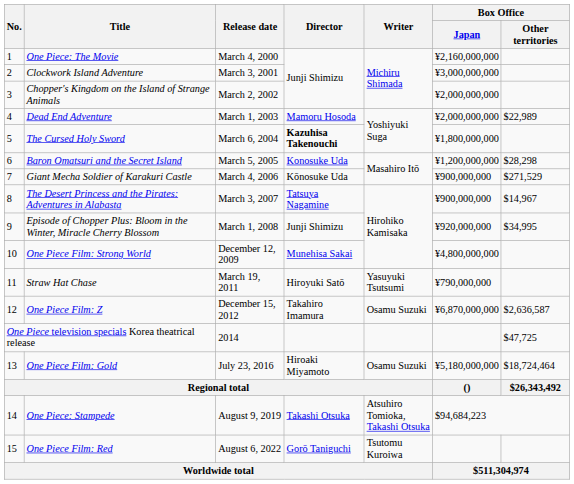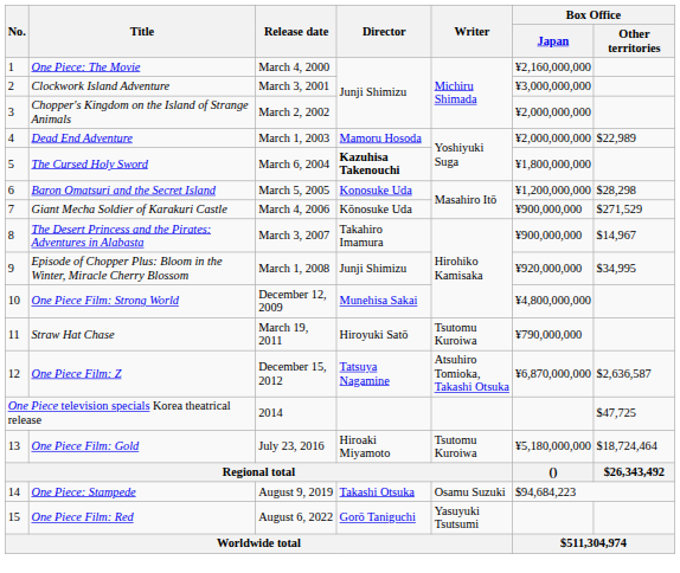 <table class="wikitable" style="width:100%;" style="font-size: 100%;">
 <tr>
 <th rowspan="2">No.</th>
 <th rowspan="2">Title</th>
 <th rowspan="2">Release date</th>
 <th rowspan="2">Director</th>
 <th rowspan="2">Writer</th>
 <th colspan="2">Box Office</th>
 </tr>
 <tr style="text-align:center;">
 <th><a href='#'>Japan</a></th>
 <th>Other territories</th>
 </tr>
 <tr>
 <td>1</td>
 <td><em><a href='#'>One Piece: The Movie</a></em></td>
 <td>March 4, 2000</td>
 <td rowspan="3">Junji Shimizu</td>
 <td rowspan="3"><a href='#'>Michiru Shimada</a></td>
 <td>¥2,160,000,000</td>
 <td></td>
 </tr>
 <tr>
 <td>2</td>
 <td><em>Clockwork Island Adventure</em></td>
 <td>March 3, 2001</td>
 <td>¥3,000,000,000</td>
 <td></td>
 </tr>
 <tr>
 <td>3</td>
 <td><em>Chopper's Kingdom on the Island of Strange Animals</em></td>
 <td>March 2, 2002</td>
 <td>¥2,000,000,000</td>
 <td></td>
 </tr>
 <tr>
 <td>4</td>
 <td><em><a href='#'>Dead End Adventure</a></em></td>
 <td>March 1, 2003</td>
 <td><a href='#'>Mamoru Hosoda</a></td>
 <td rowspan="2">Yoshiyuki Suga</td>
 <td>¥2,000,000,000</td>
 <td>$22,989</td>
 </tr>
 <tr>
 <td>5</td>
 <td><em><a href='#'>The Cursed Holy Sword</a></em></td>
 <td>March 6, 2004</td>
 <td><strong>Kazuhisa Takenouchi</strong></td>
 <td>¥1,800,000,000</td>
 <td></td>
 </tr>
 <tr>
 <td>6</td>
 <td><em><a href='#'>Baron Omatsuri and the Secret Island</a></em></td>
 <td>March 5, 2005</td>
 <td><a href='#'>Konosuke Uda</a></td>
 <td rowspan="2">Masahiro Itō</td>
 <td>¥1,200,000,000</td>
 <td>$28,298</td>
 </tr>
 <tr>
 <td>7</td>
 <td><em>Giant Mecha Soldier of Karakuri Castle</em></td>
 <td>March 4, 2006</td>
 <td>Kōnosuke Uda</td>
 <td>¥900,000,000</td>
 <td>$271,529</td>
 </tr>
 <tr>
 <td>8</td>
 <td><em><a href='#'>The Desert Princess and the Pirates: Adventures in Alabasta</a></em></td>
 <td>March 3, 2007</td>
-<td><a href='#'>Tatsuya Nagamine</a></td>
+<td>Takahiro Imamura</td>
 <td rowspan="3">Hirohiko Kamisaka</td>
 <td>¥900,000,000</td>
 <td>$14,967</td>
 </tr>
 <tr>
 <td>9</td>
 <td><em>Episode of Chopper Plus: Bloom in the Winter, Miracle Cherry Blossom</em></td>
 <td>March 1, 2008</td>
 <td>Junji Shimizu</td>
 <td>¥920,000,000</td>
 <td>$34,995</td>
 </tr>
 <tr>
 <td>10</td>
 <td><em><a href='#'>One Piece Film: Strong World</a></em></td>
 <td>December 12, 2009</td>
 <td><a href='#'>Munehisa Sakai</a></td>
 <td>¥4,800,000,000</td>
 <td></td>
 </tr>
 <tr>
 <td>11</td>
 <td><em>Straw Hat Chase</em></td>
 <td>March 19, 2011</td>
 <td>Hiroyuki Satō</td>
-<td>Yasuyuki Tsutsumi</td>
+<td>Tsutomu Kuroiwa</td>
 <td>¥790,000,000</td>
 <td></td>
 </tr>
 <tr>
 <td>12</td>
 <td><em><a href='#'>One Piece Film: Z</a></em></td>
 <td>December 15, 2012</td>
-<td>Takahiro Imamura</td>
-<td>Osamu Suzuki</td>
+<td><a href='#'>Tatsuya Nagamine</a></td>
+<td>Atsuhiro Tomioka,<br><a href='#'>Takashi Otsuka</a></td>
 <td>¥6,870,000,000</td>
 <td>$2,636,587</td>
 </tr>
 <tr>
 <td colspan="2"><a href='#'><em>One Piece</em> television specials</a> Korea theatrical release</td>
 <td>2014</td>
 <td></td>
 <td></td>
 <td></td>
 <td>$47,725</td>
 </tr>
 <tr>
 <td>13</td>
 <td><em><a href='#'>One Piece Film: Gold</a></em></td>
 <td>July 23, 2016</td>
 <td>Hiroaki Miyamoto</td>
-<td>Osamu Suzuki</td>
+<td>Tsutomu Kuroiwa</td>
 <td>¥5,180,000,000</td>
 <td>$18,724,464</td>
 </tr>
 <tr>
 <th colspan="5"><strong>Regional total</strong></th>
 <th> ()</th>
 <th>$26,343,492</th>
 </tr>
 <tr>
 <td>14</td>
 <td><em><a href='#'>One Piece: Stampede</a></em></td>
 <td>August 9, 2019</td>
 <td><a href='#'>Takashi Otsuka</a></td>
-<td>Atsuhiro Tomioka,<br><a href='#'>Takashi Otsuka</a></td>
+<td>Osamu Suzuki</td>
 <td colspan="2">$94,684,223</td>
 </tr>
 <tr>
 <td>15</td>
 <td><em><a href='#'>One Piece Film: Red</a></em></td>
 <td>August 6, 2022</td>
 <td><a href='#'>Gorō Taniguchi</a></td>
-<td>Tsutomu Kuroiwa</td>
+<td>Yasuyuki Tsutsumi</td>
 <td></td>
 <td></td>
 </tr>
 <tr>
 <th colspan="5">Worldwide total</th>
 <th colspan="2">$511,304,974</th>
 </tr>
 </table>
